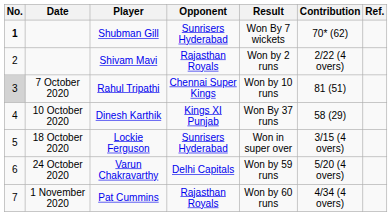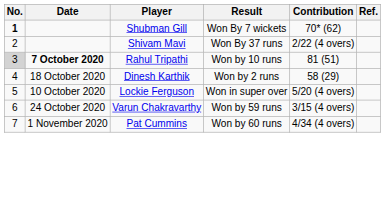 <table class="wikitable sortable" style="text-align: center;">
 <tr>
 <th>No.</th>
 <th>Date</th>
 <th>Player</th>
-<th>Opponent</th>
 <th>Result</th>
 <th>Contribution</th>
 <th>Ref.</th>
 </tr>
 <tr>
 <td><strong>1</strong></td>
 <td></td>
 <td><a href='#'>Shubman Gill</a></td>
-<td><a href='#'>Sunrisers Hyderabad</a></td>
 <td>Won By 7 wickets</td>
 <td>70* (62)</td>
 <td></td>
 </tr>
 <tr>
 <td>2</td>
 <td></td>
 <td><a href='#'>Shivam Mavi</a></td>
-<td><a href='#'>Rajasthan Royals</a></td>
-<td>Won by 2 runs</td>
+<td>Won By 37 runs</td>
 <td>2/22 (4 overs)</td>
 <td></td>
 </tr>
 <tr>
 <td style="background: lightgrey;">3</td>
-<td>7 October 2020</td>
+<td><strong>7 October 2020</strong></td>
 <td><a href='#'>Rahul Tripathi</a></td>
-<td><a href='#'>Chennai Super Kings</a></td>
 <td>Won by 10 runs</td>
 <td>81 (51)</td>
 <td></td>
 </tr>
 <tr>
 <td>4</td>
-<td>10 October 2020</td>
+<td>18 October 2020</td>
 <td><a href='#'>Dinesh Karthik</a></td>
-<td><a href='#'>Kings XI Punjab</a></td>
-<td>Won By 37 runs</td>
+<td>Won by 2 runs</td>
 <td>58 (29)</td>
 <td></td>
 </tr>
 <tr>
 <td>5</td>
-<td>18 October 2020</td>
+<td>10 October 2020</td>
 <td><a href='#'>Lockie Ferguson</a></td>
-<td><a href='#'>Sunrisers Hyderabad</a></td>
 <td>Won in super over</td>
-<td>3/15 (4 overs)</td>
+<td>5/20 (4 overs)</td>
 <td></td>
 </tr>
 <tr>
 <td>6</td>
 <td>24 October 2020</td>
 <td><a href='#'>Varun Chakravarthy</a></td>
-<td><a href='#'>Delhi Capitals</a></td>
 <td>Won by 59 runs</td>
-<td>5/20 (4 overs)</td>
+<td>3/15 (4 overs)</td>
 <td></td>
 </tr>
 <tr>
 <td>7</td>
 <td>1 November 2020</td>
 <td><a href='#'>Pat Cummins</a></td>
-<td><a href='#'>Rajasthan Royals</a></td>
 <td>Won by 60 runs</td>
 <td>4/34 (4 overs)</td>
 <td></td>
 </tr>
 </table>
